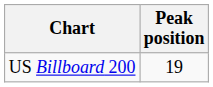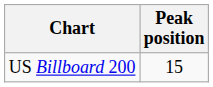 <table class="wikitable sortable">
 <tr>
 <th>Chart</th>
 <th>Peak<br>position</th>
 </tr>
 <tr>
 <td>US <a href='#'><em>Billboard</em> 200</a></td>
-<td align="center">19</td>
+<td align="center">15</td>
 </tr>
 </table>
